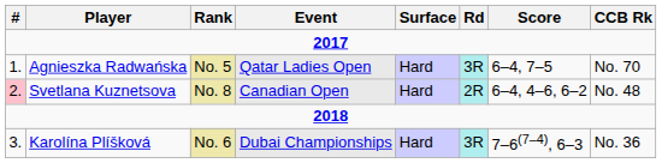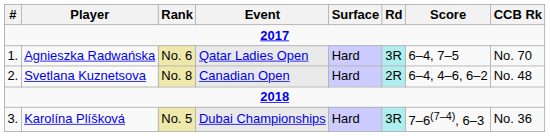 <table class="wikitable sortable">
 <tr>
 <th>#</th>
 <th>Player</th>
 <th>Rank</th>
 <th>Event</th>
 <th>Surface</th>
 <th>Rd</th>
 <th class="unsortable">Score</th>
 <th>CCB Rk</th>
 </tr>
 <tr>
 <td colspan="8" style="text-align:center"><strong><a href='#'>2017</a></strong></td>
 </tr>
 <tr>
 <td>1.</td>
 <td> <a href='#'>Agnieszka Radwańska</a></td>
-<td bgcolor="EEE8AA">No. 5</td>
+<td bgcolor="EEE8AA">No. 6</td>
 <td bgcolor="e9e9e9"><a href='#'>Qatar Ladies Open</a></td>
 <td bgcolor="CCCCFF">Hard</td>
 <td bgcolor="afeeee">3R</td>
 <td>6–4, 7–5</td>
 <td>No. 70</td>
 </tr>
 <tr>
-<td style="background: pink;">2.</td>
+<td>2.</td>
 <td> <a href='#'>Svetlana Kuznetsova</a></td>
 <td bgcolor="EEE8AA">No. 8</td>
 <td bgcolor="e9e9e9"><a href='#'>Canadian Open</a></td>
 <td bgcolor="CCCCFF">Hard</td>
 <td bgcolor="afeeee">2R</td>
 <td>6–4, 4–6, 6–2</td>
 <td>No. 48</td>
 </tr>
 <tr>
 <td colspan="8" style="text-align:center"><strong><a href='#'>2018</a></strong></td>
 </tr>
 <tr>
 <td>3.</td>
 <td> <a href='#'>Karolína Plíšková</a></td>
-<td bgcolor="EEE8AA">No. 6</td>
+<td bgcolor="EEE8AA">No. 5</td>
 <td bgcolor="e9e9e9"><a href='#'>Dubai Championships</a></td>
 <td bgcolor="CCCCFF">Hard</td>
 <td bgcolor="afeeee">3R</td>
 <td>7–6<sup>(7–4)</sup>, 6–3</td>
 <td>No. 36</td>
 </tr>
 </table>
